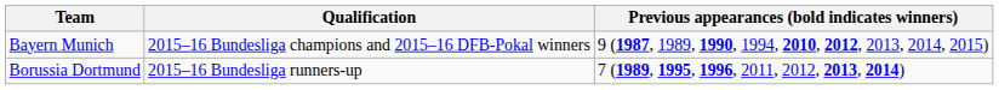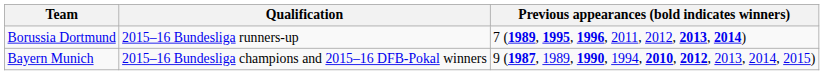 <table class="wikitable">
 <tr>
 <th>Team</th>
 <th>Qualification</th>
 <th>Previous appearances (bold indicates winners)</th>
 </tr>
 <tr>
+<td><a href='#'>Borussia Dortmund</a></td>
+<td><a href='#'>2015–16 Bundesliga</a> runners-up</td>
+<td>7 (<strong><a href='#'>1989</a></strong>, <strong><a href='#'>1995</a></strong>, <strong><a href='#'>1996</a></strong>, <a href='#'>2011</a>, <a href='#'>2012</a>, <strong><a href='#'>2013</a></strong>, <strong><a href='#'>2014</a></strong>)</td>
+</tr>
+<tr>
 <td><a href='#'>Bayern Munich</a></td>
 <td><a href='#'>2015–16 Bundesliga</a> champions and <a href='#'>2015–16 DFB-Pokal</a> winners</td>
 <td>9 (<strong><a href='#'>1987</a></strong>, <a href='#'>1989</a>, <strong><a href='#'>1990</a></strong>, <a href='#'>1994</a>, <strong><a href='#'>2010</a></strong>, <strong><a href='#'>2012</a></strong>, <a href='#'>2013</a>, <a href='#'>2014</a>, <a href='#'>2015</a>)</td>
 </tr>
-<tr>
-<td><a href='#'>Borussia Dortmund</a></td>
-<td><a href='#'>2015–16 Bundesliga</a> runners-up</td>
-<td>7 (<strong><a href='#'>1989</a></strong>, <strong><a href='#'>1995</a></strong>, <strong><a href='#'>1996</a></strong>, <a href='#'>2011</a>, <a href='#'>2012</a>, <strong><a href='#'>2013</a></strong>, <strong><a href='#'>2014</a></strong>)</td>
-</tr>
 </table>
